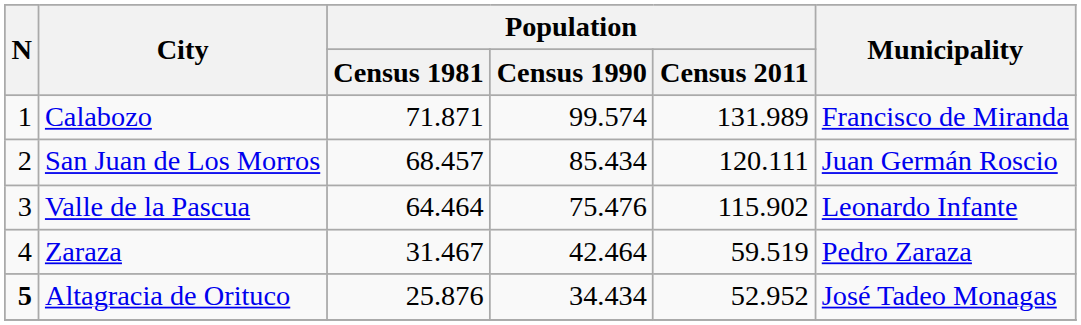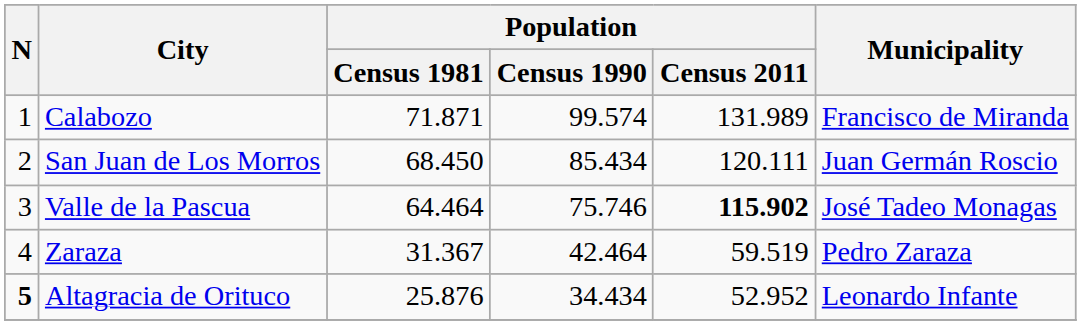 <table class="wikitable">
 <tr ---->
 <th rowspan="2">N</th>
 <th rowspan="2">City</th>
 <th colspan="3">Population</th>
 <th rowspan="2">Municipality</th>
 </tr>
 <tr ---->
 <th>Census 1981</th>
 <th>Census 1990</th>
 <th>Census 2011</th>
 </tr>
 <tr ---->
 <td align=right>1</td>
 <td><a href='#'>Calabozo</a></td>
 <td align="right">71.871</td>
 <td align="right">99.574</td>
 <td align="right">131.989</td>
 <td><a href='#'>Francisco de Miranda</a></td>
 </tr>
 <tr ---->
 <td align=right>2</td>
 <td><a href='#'>San Juan de Los Morros</a></td>
-<td align="right">68.457</td>
+<td align="right">68.450</td>
 <td align="right">85.434</td>
 <td align="right">120.111</td>
 <td><a href='#'>Juan Germán Roscio</a></td>
 </tr>
 <tr ---->
 <td align=right>3</td>
 <td><a href='#'>Valle de la Pascua</a></td>
 <td align="right">64.464</td>
-<td align="right">75.476</td>
-<td align="right">115.902</td>
-<td><a href='#'>Leonardo Infante</a></td>
+<td align="right">75.746</td>
+<td align="right"><strong>115.902</strong></td>
+<td><a href='#'>José Tadeo Monagas</a></td>
 </tr>
 <tr ---->
 <td align=right>4</td>
 <td><a href='#'>Zaraza</a></td>
-<td align="right">31.467</td>
+<td align="right">31.367</td>
 <td align="right">42.464</td>
 <td align="right">59.519</td>
 <td><a href='#'>Pedro Zaraza</a></td>
 </tr>
 <tr ---->
 <td align=right><strong>5</strong></td>
 <td><a href='#'>Altagracia de Orituco</a></td>
 <td align="right">25.876</td>
 <td align="right">34.434</td>
 <td align="right">52.952</td>
-<td><a href='#'>José Tadeo Monagas</a></td>
+<td><a href='#'>Leonardo Infante</a></td>
 </tr>
 <tr ---->
 </tr>
 </table>
